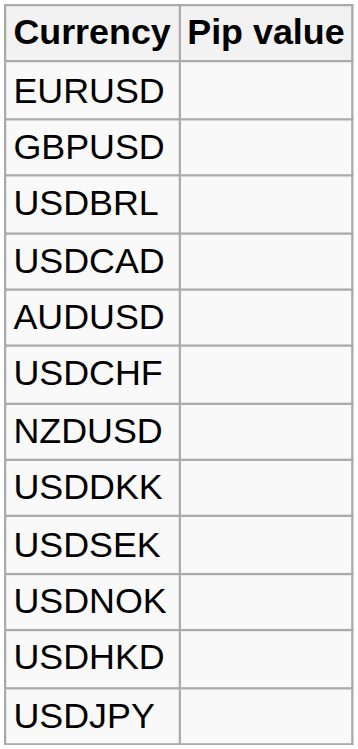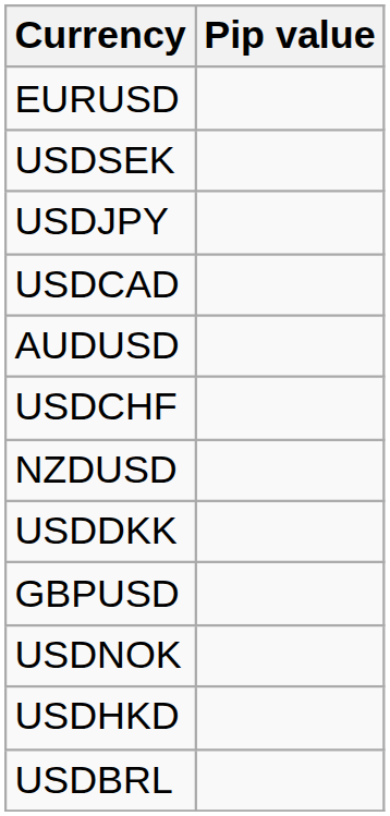 <table class="wikitable">
 <tr>
 <th>Currency</th>
 <th>Pip value</th>
 </tr>
 <tr>
 <td>EURUSD</td>
 <td></td>
 </tr>
 <tr>
-<td>GBPUSD</td>
+<td>USDSEK</td>
 <td></td>
 </tr>
 <tr>
-<td>USDBRL</td>
+<td>USDJPY</td>
 <td></td>
 </tr>
 <tr>
 <td>USDCAD</td>
 <td></td>
 </tr>
 <tr>
 <td>AUDUSD</td>
 <td></td>
 </tr>
 <tr>
 <td>USDCHF</td>
 <td></td>
 </tr>
 <tr>
 <td>NZDUSD</td>
 <td></td>
 </tr>
 <tr>
 <td>USDDKK</td>
 <td></td>
 </tr>
 <tr>
-<td>USDSEK</td>
+<td>GBPUSD</td>
 <td></td>
 </tr>
 <tr>
 <td>USDNOK</td>
 <td></td>
 </tr>
 <tr>
 <td>USDHKD</td>
 <td></td>
 </tr>
 <tr>
-<td>USDJPY</td>
+<td>USDBRL</td>
 <td></td>
 </tr>
 </table>
